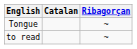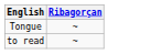 <table class="wikitable" style="text-align:center;">
 <tr>
 <th>English</th>
-<th>Catalan</th>
 <th><a href='#'>Ribagorçan</a></th>
 </tr>
 <tr>
 <td>Tongue</td>
-<td></td>
 <td> ~ </td>
 </tr>
 <tr>
 <td>to read</td>
-<td></td>
 <td> ~  </td>
 </tr>
 </table>
